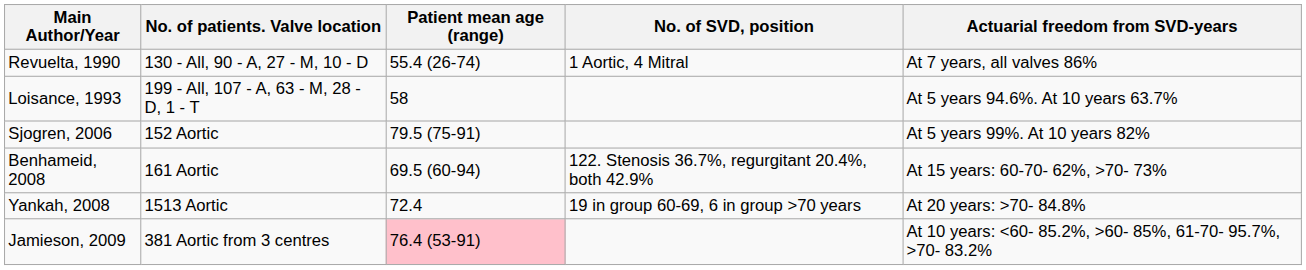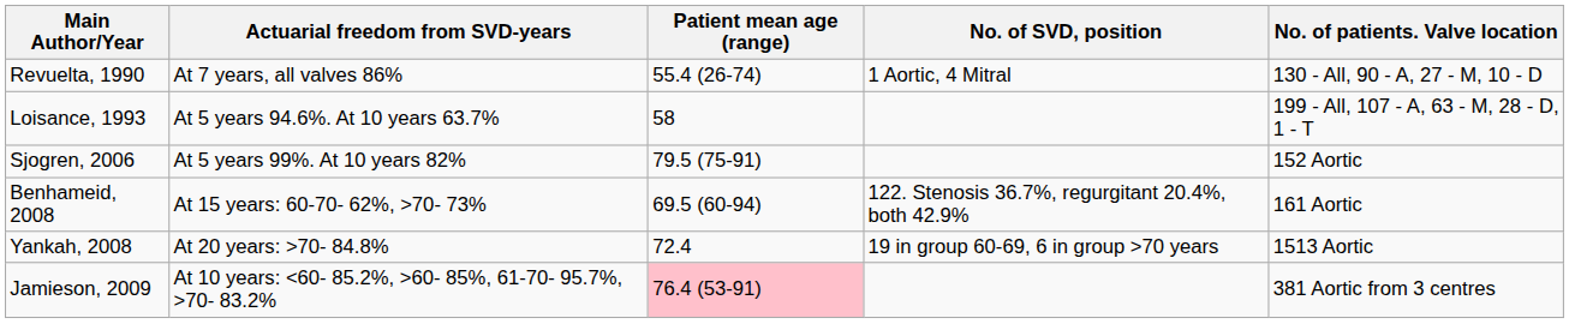 <table class="wikitable">
 <tr>
 <th>Main Author/Year</th>
-<th>No. of patients. Valve location</th>
+<th>Actuarial freedom from SVD-years</th>
 <th>Patient mean age (range)</th>
 <th>No. of SVD, position</th>
-<th>Actuarial freedom from SVD-years</th>
+<th>No. of patients. Valve location</th>
 </tr>
 <tr>
 <td>Revuelta, 1990 </td>
-<td>130 - All, 90 - A, 27 - M, 10 - D</td>
+<td>At 7 years, all valves 86%</td>
 <td>55.4 (26-74)</td>
 <td>1 Aortic, 4 Mitral</td>
-<td>At 7 years, all valves 86%</td>
+<td>130 - All, 90 - A, 27 - M, 10 - D</td>
 </tr>
 <tr>
 <td>Loisance, 1993</td>
-<td>199 - All, 107 - A, 63 - M, 28 - D, 1 - T</td>
+<td>At 5 years 94.6%. At 10 years 63.7%</td>
 <td>58</td>
 <td></td>
-<td>At 5 years 94.6%. At 10 years 63.7%</td>
+<td>199 - All, 107 - A, 63 - M, 28 - D, 1 - T</td>
 </tr>
 <tr>
 <td>Sjogren, 2006</td>
-<td>152 Aortic</td>
+<td>At 5 years 99%. At 10 years 82%</td>
 <td>79.5 (75-91)</td>
 <td></td>
-<td>At 5 years 99%. At 10 years 82%</td>
+<td>152 Aortic</td>
 </tr>
 <tr>
 <td>Benhameid, 2008</td>
-<td>161 Aortic</td>
+<td>At 15 years: 60-70- 62%, >70- 73%</td>
 <td>69.5 (60-94)</td>
 <td>122. Stenosis 36.7%, regurgitant 20.4%, both 42.9%</td>
-<td>At 15 years: 60-70- 62%, >70- 73%</td>
+<td>161 Aortic</td>
 </tr>
 <tr>
 <td>Yankah, 2008</td>
-<td>1513 Aortic</td>
+<td>At 20 years: >70- 84.8%</td>
 <td>72.4</td>
 <td>19 in group 60-69, 6 in group >70 years</td>
-<td>At 20 years: >70- 84.8%</td>
+<td>1513 Aortic</td>
 </tr>
 <tr>
 <td>Jamieson, 2009</td>
-<td>381 Aortic from 3 centres</td>
+<td>At 10 years: <60- 85.2%, >60- 85%, 61-70- 95.7%, >70- 83.2%</td>
 <td style="background: pink;">76.4 (53-91)</td>
 <td></td>
-<td>At 10 years: <60- 85.2%, >60- 85%, 61-70- 95.7%, >70- 83.2%</td>
+<td>381 Aortic from 3 centres</td>
 </tr>
 </table>
